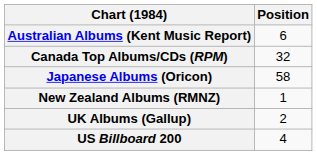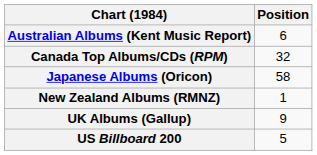 <table class="wikitable sortable plainrowheaders" style="text-align:center">
 <tr>
 <th scope="col">Chart (1984)</th>
 <th scope="col">Position</th>
 </tr>
 <tr>
 <th scope="row"><a href='#'>Australian Albums</a> (Kent Music Report)</th>
 <td>6</td>
 </tr>
 <tr>
 <th scope="row">Canada Top Albums/CDs (<em>RPM</em>)</th>
 <td>32</td>
 </tr>
 <tr>
 <th scope="row"><a href='#'>Japanese Albums</a> (Oricon)</th>
 <td>58</td>
 </tr>
 <tr>
 <th scope="row">New Zealand Albums (RMNZ)</th>
 <td>1</td>
 </tr>
 <tr>
 <th scope="row">UK Albums (Gallup)</th>
-<td>2</td>
+<td>9</td>
 </tr>
 <tr>
 <th scope="row">US <em>Billboard</em> 200</th>
-<td>4</td>
+<td>5</td>
 </tr>
 </table>
